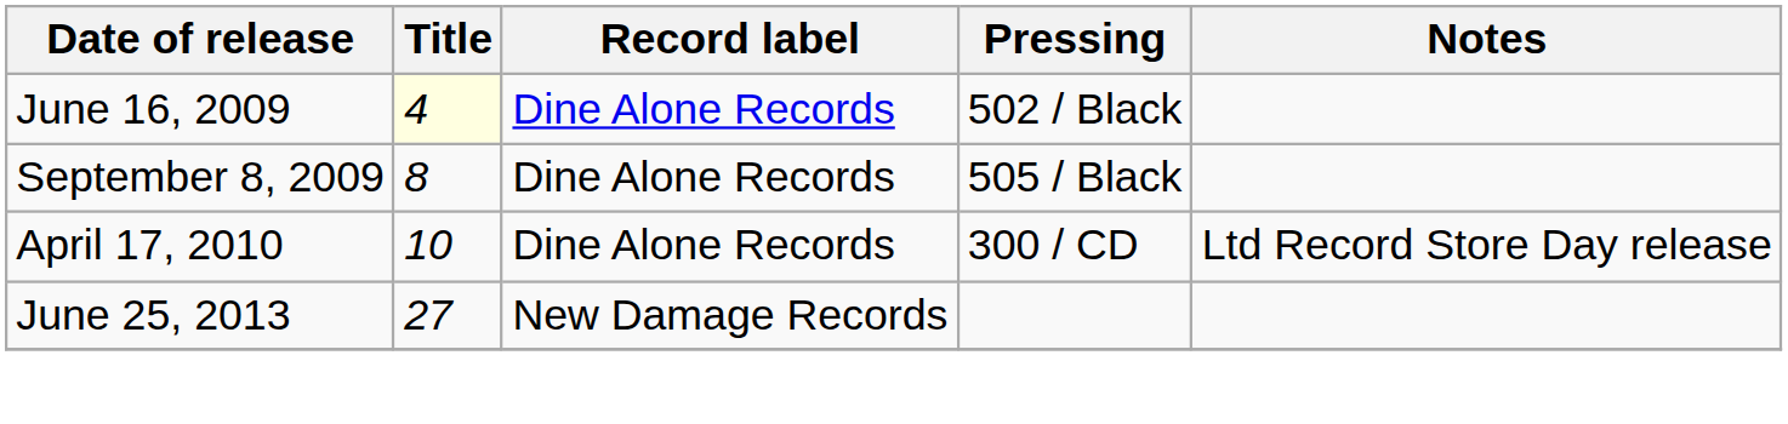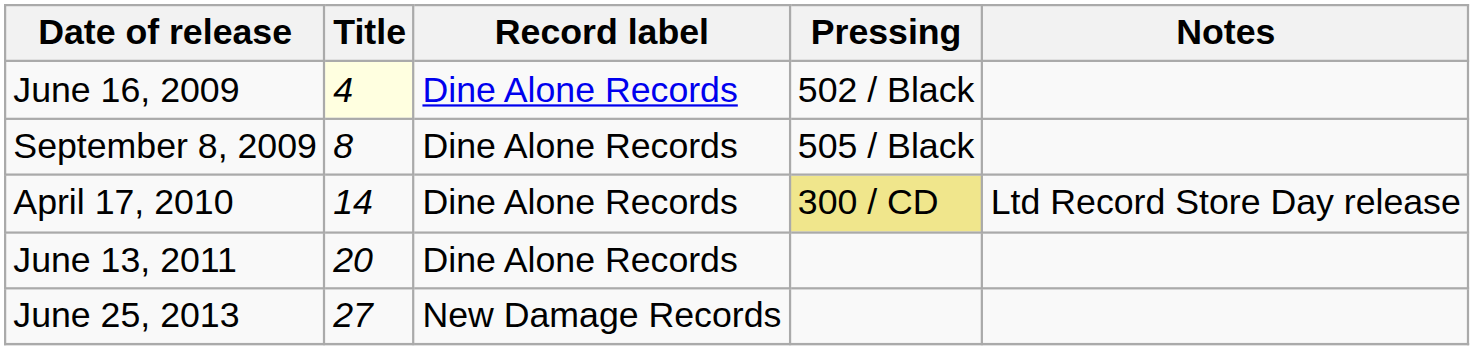 <table class="wikitable">
 <tr>
 <th>Date of release</th>
 <th>Title</th>
 <th>Record label</th>
 <th>Pressing</th>
 <th>Notes</th>
 </tr>
 <tr>
 <td>June 16, 2009</td>
 <td style="background: lightyellow;"><em>4</em></td>
 <td><a href='#'>Dine Alone Records</a></td>
 <td>502 / Black</td>
 <td></td>
 </tr>
 <tr>
 <td>September 8, 2009</td>
 <td><em>8</em></td>
 <td>Dine Alone Records</td>
 <td>505 / Black</td>
 <td></td>
 </tr>
 <tr>
 <td>April 17, 2010</td>
-<td><em>10</em></td>
+<td><em>14</em></td>
 <td>Dine Alone Records</td>
-<td>300 / CD</td>
+<td style="background: khaki;">300 / CD</td>
 <td>Ltd Record Store Day release</td>
+</tr>
+<tr>
+<td>June 13, 2011</td>
+<td><em>20</em></td>
+<td>Dine Alone Records</td>
+<td></td>
+<td></td>
 </tr>
 <tr>
 <td>June 25, 2013</td>
 <td><em>27</em></td>
 <td>New Damage Records</td>
 <td></td>
 <td></td>
 </tr>
 <tr>
 </tr>
 </table>
